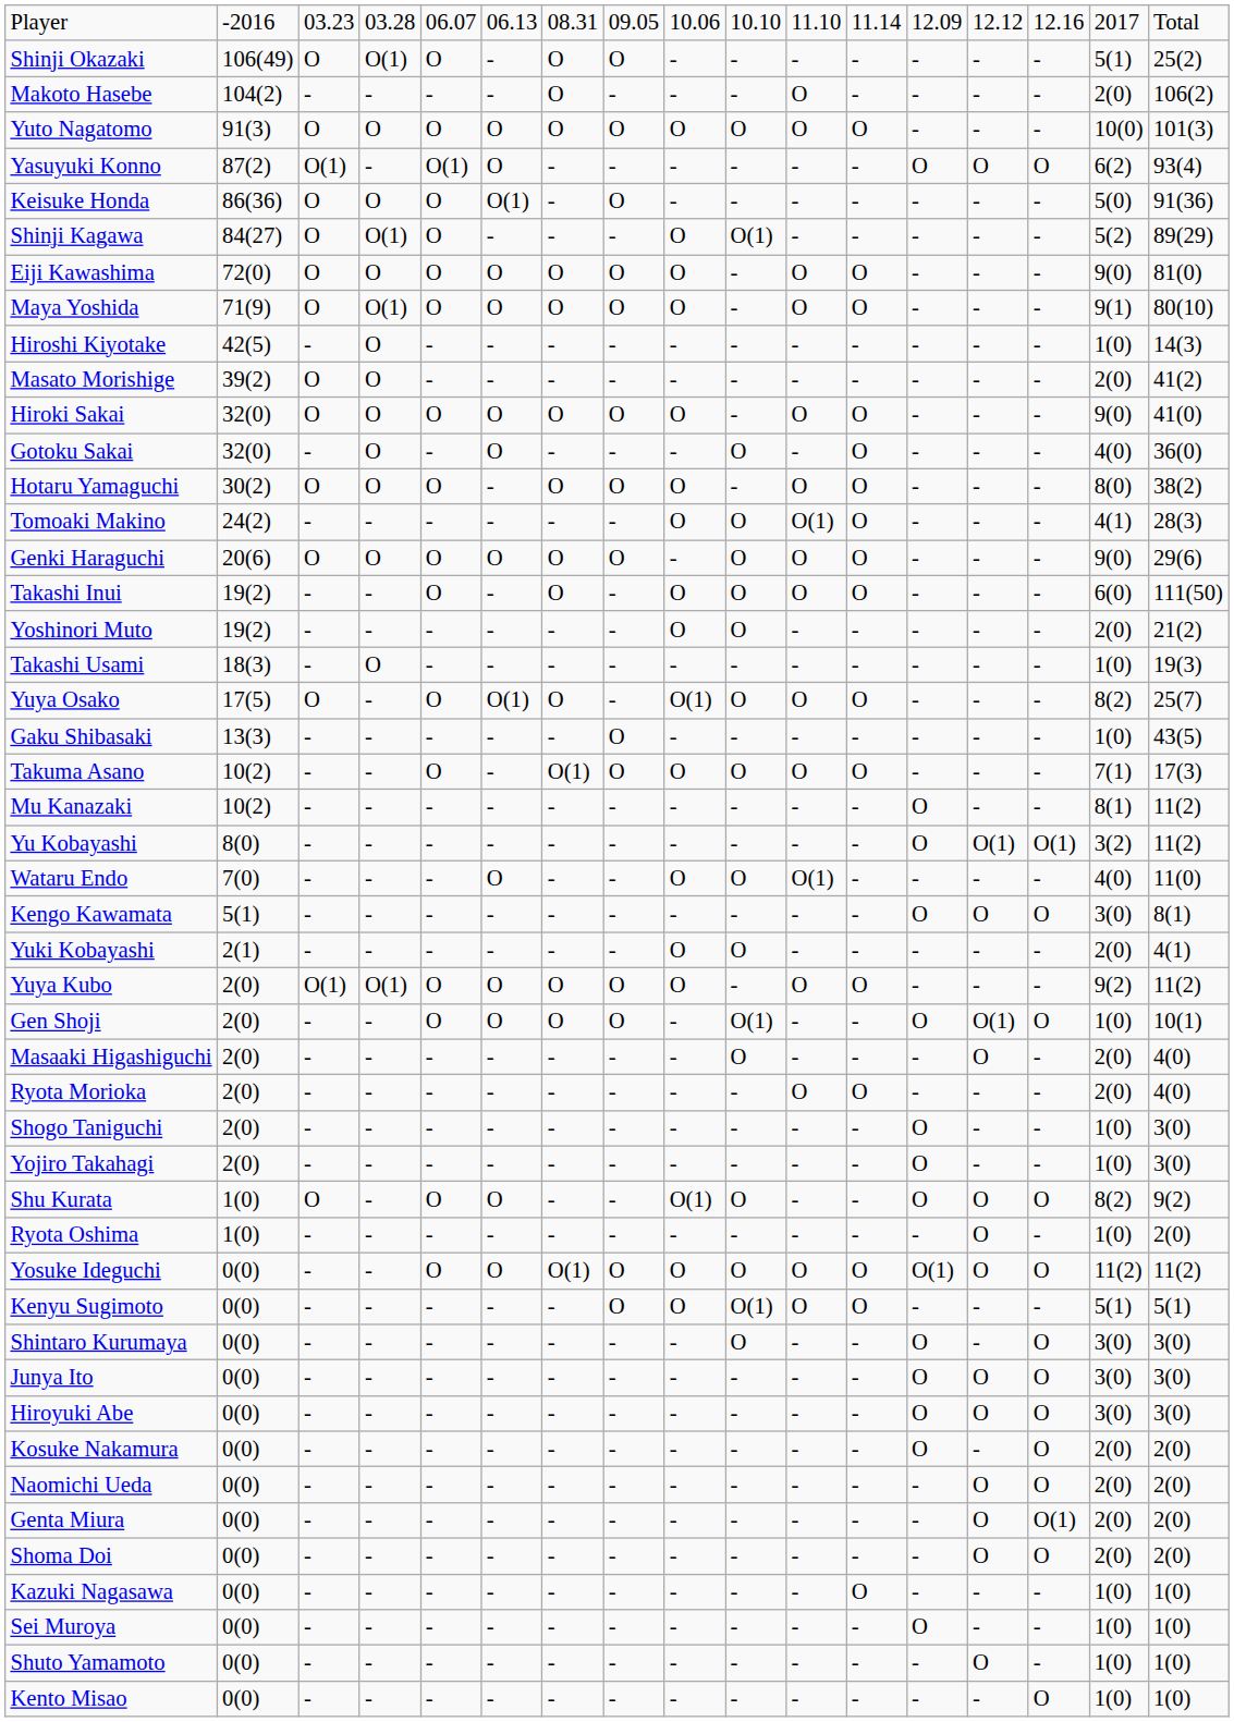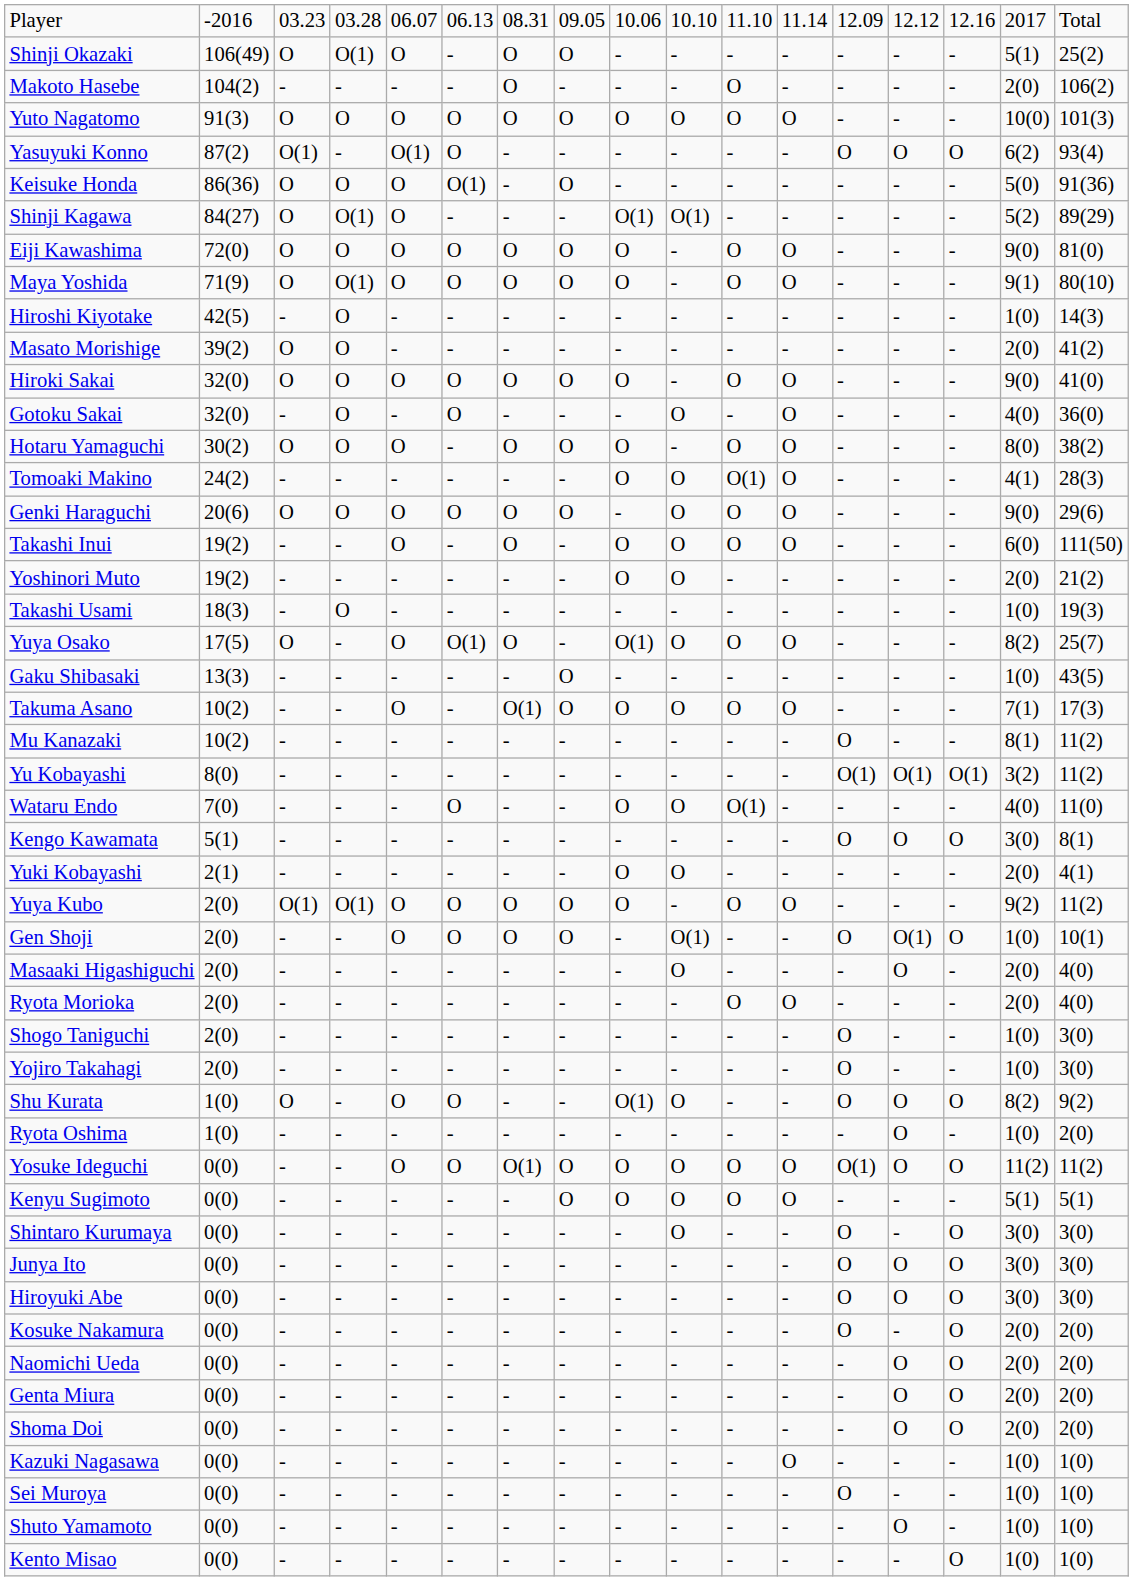 <table class="wikitable" style="text-align:left;">
 <tr>
 <td>Player</td>
 <td>-2016</td>
 <td>03.23</td>
 <td>03.28</td>
 <td>06.07</td>
 <td>06.13</td>
 <td>08.31</td>
 <td>09.05</td>
 <td>10.06</td>
 <td>10.10</td>
 <td>11.10</td>
 <td>11.14</td>
 <td>12.09</td>
 <td>12.12</td>
 <td>12.16</td>
 <td>2017</td>
 <td>Total</td>
 </tr>
 <tr>
 <td><a href='#'>Shinji Okazaki</a></td>
 <td>106(49)</td>
 <td>O</td>
 <td>O(1)</td>
 <td>O</td>
 <td>-</td>
 <td>O</td>
 <td>O</td>
 <td>-</td>
 <td>-</td>
 <td>-</td>
 <td>-</td>
 <td>-</td>
 <td>-</td>
 <td>-</td>
 <td>5(1)</td>
 <td>25(2)</td>
 </tr>
 <tr>
 <td><a href='#'>Makoto Hasebe</a></td>
 <td>104(2)</td>
 <td>-</td>
 <td>-</td>
 <td>-</td>
 <td>-</td>
 <td>O</td>
 <td>-</td>
 <td>-</td>
 <td>-</td>
 <td>O</td>
 <td>-</td>
 <td>-</td>
 <td>-</td>
 <td>-</td>
 <td>2(0)</td>
 <td>106(2)</td>
 </tr>
 <tr>
 <td><a href='#'>Yuto Nagatomo</a></td>
 <td>91(3)</td>
 <td>O</td>
 <td>O</td>
 <td>O</td>
 <td>O</td>
 <td>O</td>
 <td>O</td>
 <td>O</td>
 <td>O</td>
 <td>O</td>
 <td>O</td>
 <td>-</td>
 <td>-</td>
 <td>-</td>
 <td>10(0)</td>
 <td>101(3)</td>
 </tr>
 <tr>
 <td><a href='#'>Yasuyuki Konno</a></td>
 <td>87(2)</td>
 <td>O(1)</td>
 <td>-</td>
 <td>O(1)</td>
 <td>O</td>
 <td>-</td>
 <td>-</td>
 <td>-</td>
 <td>-</td>
 <td>-</td>
 <td>-</td>
 <td>O</td>
 <td>O</td>
 <td>O</td>
 <td>6(2)</td>
 <td>93(4)</td>
 </tr>
 <tr>
 <td><a href='#'>Keisuke Honda</a></td>
 <td>86(36)</td>
 <td>O</td>
 <td>O</td>
 <td>O</td>
 <td>O(1)</td>
 <td>-</td>
 <td>O</td>
 <td>-</td>
 <td>-</td>
 <td>-</td>
 <td>-</td>
 <td>-</td>
 <td>-</td>
 <td>-</td>
 <td>5(0)</td>
 <td>91(36)</td>
 </tr>
 <tr>
 <td><a href='#'>Shinji Kagawa</a></td>
 <td>84(27)</td>
 <td>O</td>
 <td>O(1)</td>
 <td>O</td>
 <td>-</td>
 <td>-</td>
 <td>-</td>
-<td>O</td>
+<td>O(1)</td>
 <td>O(1)</td>
 <td>-</td>
 <td>-</td>
 <td>-</td>
 <td>-</td>
 <td>-</td>
 <td>5(2)</td>
 <td>89(29)</td>
 </tr>
 <tr>
 <td><a href='#'>Eiji Kawashima</a></td>
 <td>72(0)</td>
 <td>O</td>
 <td>O</td>
 <td>O</td>
 <td>O</td>
 <td>O</td>
 <td>O</td>
 <td>O</td>
 <td>-</td>
 <td>O</td>
 <td>O</td>
 <td>-</td>
 <td>-</td>
 <td>-</td>
 <td>9(0)</td>
 <td>81(0)</td>
 </tr>
 <tr>
 <td><a href='#'>Maya Yoshida</a></td>
 <td>71(9)</td>
 <td>O</td>
 <td>O(1)</td>
 <td>O</td>
 <td>O</td>
 <td>O</td>
 <td>O</td>
 <td>O</td>
 <td>-</td>
 <td>O</td>
 <td>O</td>
 <td>-</td>
 <td>-</td>
 <td>-</td>
 <td>9(1)</td>
 <td>80(10)</td>
 </tr>
 <tr>
 <td><a href='#'>Hiroshi Kiyotake</a></td>
 <td>42(5)</td>
 <td>-</td>
 <td>O</td>
 <td>-</td>
 <td>-</td>
 <td>-</td>
 <td>-</td>
 <td>-</td>
 <td>-</td>
 <td>-</td>
 <td>-</td>
 <td>-</td>
 <td>-</td>
 <td>-</td>
 <td>1(0)</td>
 <td>14(3)</td>
 </tr>
 <tr>
 <td><a href='#'>Masato Morishige</a></td>
 <td>39(2)</td>
 <td>O</td>
 <td>O</td>
 <td>-</td>
 <td>-</td>
 <td>-</td>
 <td>-</td>
 <td>-</td>
 <td>-</td>
 <td>-</td>
 <td>-</td>
 <td>-</td>
 <td>-</td>
 <td>-</td>
 <td>2(0)</td>
 <td>41(2)</td>
 </tr>
 <tr>
 <td><a href='#'>Hiroki Sakai</a></td>
 <td>32(0)</td>
 <td>O</td>
 <td>O</td>
 <td>O</td>
 <td>O</td>
 <td>O</td>
 <td>O</td>
 <td>O</td>
 <td>-</td>
 <td>O</td>
 <td>O</td>
 <td>-</td>
 <td>-</td>
 <td>-</td>
 <td>9(0)</td>
 <td>41(0)</td>
 </tr>
 <tr>
 <td><a href='#'>Gotoku Sakai</a></td>
 <td>32(0)</td>
 <td>-</td>
 <td>O</td>
 <td>-</td>
 <td>O</td>
 <td>-</td>
 <td>-</td>
 <td>-</td>
 <td>O</td>
 <td>-</td>
 <td>O</td>
 <td>-</td>
 <td>-</td>
 <td>-</td>
 <td>4(0)</td>
 <td>36(0)</td>
 </tr>
 <tr>
 <td><a href='#'>Hotaru Yamaguchi</a></td>
 <td>30(2)</td>
 <td>O</td>
 <td>O</td>
 <td>O</td>
 <td>-</td>
 <td>O</td>
 <td>O</td>
 <td>O</td>
 <td>-</td>
 <td>O</td>
 <td>O</td>
 <td>-</td>
 <td>-</td>
 <td>-</td>
 <td>8(0)</td>
 <td>38(2)</td>
 </tr>
 <tr>
 <td><a href='#'>Tomoaki Makino</a></td>
 <td>24(2)</td>
 <td>-</td>
 <td>-</td>
 <td>-</td>
 <td>-</td>
 <td>-</td>
 <td>-</td>
 <td>O</td>
 <td>O</td>
 <td>O(1)</td>
 <td>O</td>
 <td>-</td>
 <td>-</td>
 <td>-</td>
 <td>4(1)</td>
 <td>28(3)</td>
 </tr>
 <tr>
 <td><a href='#'>Genki Haraguchi</a></td>
 <td>20(6)</td>
 <td>O</td>
 <td>O</td>
 <td>O</td>
 <td>O</td>
 <td>O</td>
 <td>O</td>
 <td>-</td>
 <td>O</td>
 <td>O</td>
 <td>O</td>
 <td>-</td>
 <td>-</td>
 <td>-</td>
 <td>9(0)</td>
 <td>29(6)</td>
 </tr>
 <tr>
 <td><a href='#'>Takashi Inui</a></td>
 <td>19(2)</td>
 <td>-</td>
 <td>-</td>
 <td>O</td>
 <td>-</td>
 <td>O</td>
 <td>-</td>
 <td>O</td>
 <td>O</td>
 <td>O</td>
 <td>O</td>
 <td>-</td>
 <td>-</td>
 <td>-</td>
 <td>6(0)</td>
 <td>111(50)</td>
 </tr>
 <tr>
 <td><a href='#'>Yoshinori Muto</a></td>
 <td>19(2)</td>
 <td>-</td>
 <td>-</td>
 <td>-</td>
 <td>-</td>
 <td>-</td>
 <td>-</td>
 <td>O</td>
 <td>O</td>
 <td>-</td>
 <td>-</td>
 <td>-</td>
 <td>-</td>
 <td>-</td>
 <td>2(0)</td>
 <td>21(2)</td>
 </tr>
 <tr>
 <td><a href='#'>Takashi Usami</a></td>
 <td>18(3)</td>
 <td>-</td>
 <td>O</td>
 <td>-</td>
 <td>-</td>
 <td>-</td>
 <td>-</td>
 <td>-</td>
 <td>-</td>
 <td>-</td>
 <td>-</td>
 <td>-</td>
 <td>-</td>
 <td>-</td>
 <td>1(0)</td>
 <td>19(3)</td>
 </tr>
 <tr>
 <td><a href='#'>Yuya Osako</a></td>
 <td>17(5)</td>
 <td>O</td>
 <td>-</td>
 <td>O</td>
 <td>O(1)</td>
 <td>O</td>
 <td>-</td>
 <td>O(1)</td>
 <td>O</td>
 <td>O</td>
 <td>O</td>
 <td>-</td>
 <td>-</td>
 <td>-</td>
 <td>8(2)</td>
 <td>25(7)</td>
 </tr>
 <tr>
 <td><a href='#'>Gaku Shibasaki</a></td>
 <td>13(3)</td>
 <td>-</td>
 <td>-</td>
 <td>-</td>
 <td>-</td>
 <td>-</td>
 <td>O</td>
 <td>-</td>
 <td>-</td>
 <td>-</td>
 <td>-</td>
 <td>-</td>
 <td>-</td>
 <td>-</td>
 <td>1(0)</td>
 <td>43(5)</td>
 </tr>
 <tr>
 <td><a href='#'>Takuma Asano</a></td>
 <td>10(2)</td>
 <td>-</td>
 <td>-</td>
 <td>O</td>
 <td>-</td>
 <td>O(1)</td>
 <td>O</td>
 <td>O</td>
 <td>O</td>
 <td>O</td>
 <td>O</td>
 <td>-</td>
 <td>-</td>
 <td>-</td>
 <td>7(1)</td>
 <td>17(3)</td>
 </tr>
 <tr>
 <td><a href='#'>Mu Kanazaki</a></td>
 <td>10(2)</td>
 <td>-</td>
 <td>-</td>
 <td>-</td>
 <td>-</td>
 <td>-</td>
 <td>-</td>
 <td>-</td>
 <td>-</td>
 <td>-</td>
 <td>-</td>
 <td>O</td>
 <td>-</td>
 <td>-</td>
 <td>8(1)</td>
 <td>11(2)</td>
 </tr>
 <tr>
 <td><a href='#'>Yu Kobayashi</a></td>
 <td>8(0)</td>
 <td>-</td>
 <td>-</td>
 <td>-</td>
 <td>-</td>
 <td>-</td>
 <td>-</td>
 <td>-</td>
 <td>-</td>
 <td>-</td>
 <td>-</td>
-<td>O</td>
+<td>O(1)</td>
 <td>O(1)</td>
 <td>O(1)</td>
 <td>3(2)</td>
 <td>11(2)</td>
 </tr>
 <tr>
 <td><a href='#'>Wataru Endo</a></td>
 <td>7(0)</td>
 <td>-</td>
 <td>-</td>
 <td>-</td>
 <td>O</td>
 <td>-</td>
 <td>-</td>
 <td>O</td>
 <td>O</td>
 <td>O(1)</td>
 <td>-</td>
 <td>-</td>
 <td>-</td>
 <td>-</td>
 <td>4(0)</td>
 <td>11(0)</td>
 </tr>
 <tr>
 <td><a href='#'>Kengo Kawamata</a></td>
 <td>5(1)</td>
 <td>-</td>
 <td>-</td>
 <td>-</td>
 <td>-</td>
 <td>-</td>
 <td>-</td>
 <td>-</td>
 <td>-</td>
 <td>-</td>
 <td>-</td>
 <td>O</td>
 <td>O</td>
 <td>O</td>
 <td>3(0)</td>
 <td>8(1)</td>
 </tr>
 <tr>
 <td><a href='#'>Yuki Kobayashi</a></td>
 <td>2(1)</td>
 <td>-</td>
 <td>-</td>
 <td>-</td>
 <td>-</td>
 <td>-</td>
 <td>-</td>
 <td>O</td>
 <td>O</td>
 <td>-</td>
 <td>-</td>
 <td>-</td>
 <td>-</td>
 <td>-</td>
 <td>2(0)</td>
 <td>4(1)</td>
 </tr>
 <tr>
 <td><a href='#'>Yuya Kubo</a></td>
 <td>2(0)</td>
 <td>O(1)</td>
 <td>O(1)</td>
 <td>O</td>
 <td>O</td>
 <td>O</td>
 <td>O</td>
 <td>O</td>
 <td>-</td>
 <td>O</td>
 <td>O</td>
 <td>-</td>
 <td>-</td>
 <td>-</td>
 <td>9(2)</td>
 <td>11(2)</td>
 </tr>
 <tr>
 <td><a href='#'>Gen Shoji</a></td>
 <td>2(0)</td>
 <td>-</td>
 <td>-</td>
 <td>O</td>
 <td>O</td>
 <td>O</td>
 <td>O</td>
 <td>-</td>
 <td>O(1)</td>
 <td>-</td>
 <td>-</td>
 <td>O</td>
 <td>O(1)</td>
 <td>O</td>
 <td>1(0)</td>
 <td>10(1)</td>
 </tr>
 <tr>
 <td><a href='#'>Masaaki Higashiguchi</a></td>
 <td>2(0)</td>
 <td>-</td>
 <td>-</td>
 <td>-</td>
 <td>-</td>
 <td>-</td>
 <td>-</td>
 <td>-</td>
 <td>O</td>
 <td>-</td>
 <td>-</td>
 <td>-</td>
 <td>O</td>
 <td>-</td>
 <td>2(0)</td>
 <td>4(0)</td>
 </tr>
 <tr>
 <td><a href='#'>Ryota Morioka</a></td>
 <td>2(0)</td>
 <td>-</td>
 <td>-</td>
 <td>-</td>
 <td>-</td>
 <td>-</td>
 <td>-</td>
 <td>-</td>
 <td>-</td>
 <td>O</td>
 <td>O</td>
 <td>-</td>
 <td>-</td>
 <td>-</td>
 <td>2(0)</td>
 <td>4(0)</td>
 </tr>
 <tr>
 <td><a href='#'>Shogo Taniguchi</a></td>
 <td>2(0)</td>
 <td>-</td>
 <td>-</td>
 <td>-</td>
 <td>-</td>
 <td>-</td>
 <td>-</td>
 <td>-</td>
 <td>-</td>
 <td>-</td>
 <td>-</td>
 <td>O</td>
 <td>-</td>
 <td>-</td>
 <td>1(0)</td>
 <td>3(0)</td>
 </tr>
 <tr>
 <td><a href='#'>Yojiro Takahagi</a></td>
 <td>2(0)</td>
 <td>-</td>
 <td>-</td>
 <td>-</td>
 <td>-</td>
 <td>-</td>
 <td>-</td>
 <td>-</td>
 <td>-</td>
 <td>-</td>
 <td>-</td>
 <td>O</td>
 <td>-</td>
 <td>-</td>
 <td>1(0)</td>
 <td>3(0)</td>
 </tr>
 <tr>
 <td><a href='#'>Shu Kurata</a></td>
 <td>1(0)</td>
 <td>O</td>
 <td>-</td>
 <td>O</td>
 <td>O</td>
 <td>-</td>
 <td>-</td>
 <td>O(1)</td>
 <td>O</td>
 <td>-</td>
 <td>-</td>
 <td>O</td>
 <td>O</td>
 <td>O</td>
 <td>8(2)</td>
 <td>9(2)</td>
 </tr>
 <tr>
 <td><a href='#'>Ryota Oshima</a></td>
 <td>1(0)</td>
 <td>-</td>
 <td>-</td>
 <td>-</td>
 <td>-</td>
 <td>-</td>
 <td>-</td>
 <td>-</td>
 <td>-</td>
 <td>-</td>
 <td>-</td>
 <td>-</td>
 <td>O</td>
 <td>-</td>
 <td>1(0)</td>
 <td>2(0)</td>
 </tr>
 <tr>
 <td><a href='#'>Yosuke Ideguchi</a></td>
 <td>0(0)</td>
 <td>-</td>
 <td>-</td>
 <td>O</td>
 <td>O</td>
 <td>O(1)</td>
 <td>O</td>
 <td>O</td>
 <td>O</td>
 <td>O</td>
 <td>O</td>
 <td>O(1)</td>
 <td>O</td>
 <td>O</td>
 <td>11(2)</td>
 <td>11(2)</td>
 </tr>
 <tr>
 <td><a href='#'>Kenyu Sugimoto</a></td>
 <td>0(0)</td>
 <td>-</td>
 <td>-</td>
 <td>-</td>
 <td>-</td>
 <td>-</td>
 <td>O</td>
 <td>O</td>
-<td>O(1)</td>
+<td>O</td>
 <td>O</td>
 <td>O</td>
 <td>-</td>
 <td>-</td>
 <td>-</td>
 <td>5(1)</td>
 <td>5(1)</td>
 </tr>
 <tr>
 <td><a href='#'>Shintaro Kurumaya</a></td>
 <td>0(0)</td>
 <td>-</td>
 <td>-</td>
 <td>-</td>
 <td>-</td>
 <td>-</td>
 <td>-</td>
 <td>-</td>
 <td>O</td>
 <td>-</td>
 <td>-</td>
 <td>O</td>
 <td>-</td>
 <td>O</td>
 <td>3(0)</td>
 <td>3(0)</td>
 </tr>
 <tr>
 <td><a href='#'>Junya Ito</a></td>
 <td>0(0)</td>
 <td>-</td>
 <td>-</td>
 <td>-</td>
 <td>-</td>
 <td>-</td>
 <td>-</td>
 <td>-</td>
 <td>-</td>
 <td>-</td>
 <td>-</td>
 <td>O</td>
 <td>O</td>
 <td>O</td>
 <td>3(0)</td>
 <td>3(0)</td>
 </tr>
 <tr>
 <td><a href='#'>Hiroyuki Abe</a></td>
 <td>0(0)</td>
 <td>-</td>
 <td>-</td>
 <td>-</td>
 <td>-</td>
 <td>-</td>
 <td>-</td>
 <td>-</td>
 <td>-</td>
 <td>-</td>
 <td>-</td>
 <td>O</td>
 <td>O</td>
 <td>O</td>
 <td>3(0)</td>
 <td>3(0)</td>
 </tr>
 <tr>
 <td><a href='#'>Kosuke Nakamura</a></td>
 <td>0(0)</td>
 <td>-</td>
 <td>-</td>
 <td>-</td>
 <td>-</td>
 <td>-</td>
 <td>-</td>
 <td>-</td>
 <td>-</td>
 <td>-</td>
 <td>-</td>
 <td>O</td>
 <td>-</td>
 <td>O</td>
 <td>2(0)</td>
 <td>2(0)</td>
 </tr>
 <tr>
 <td><a href='#'>Naomichi Ueda</a></td>
 <td>0(0)</td>
 <td>-</td>
 <td>-</td>
 <td>-</td>
 <td>-</td>
 <td>-</td>
 <td>-</td>
 <td>-</td>
 <td>-</td>
 <td>-</td>
 <td>-</td>
 <td>-</td>
 <td>O</td>
 <td>O</td>
 <td>2(0)</td>
 <td>2(0)</td>
 </tr>
 <tr>
 <td><a href='#'>Genta Miura</a></td>
 <td>0(0)</td>
 <td>-</td>
 <td>-</td>
 <td>-</td>
 <td>-</td>
 <td>-</td>
 <td>-</td>
 <td>-</td>
 <td>-</td>
 <td>-</td>
 <td>-</td>
 <td>-</td>
 <td>O</td>
-<td>O(1)</td>
+<td>O</td>
 <td>2(0)</td>
 <td>2(0)</td>
 </tr>
 <tr>
 <td><a href='#'>Shoma Doi</a></td>
 <td>0(0)</td>
 <td>-</td>
 <td>-</td>
 <td>-</td>
 <td>-</td>
 <td>-</td>
 <td>-</td>
 <td>-</td>
 <td>-</td>
 <td>-</td>
 <td>-</td>
 <td>-</td>
 <td>O</td>
 <td>O</td>
 <td>2(0)</td>
 <td>2(0)</td>
 </tr>
 <tr>
 <td><a href='#'>Kazuki Nagasawa</a></td>
 <td>0(0)</td>
 <td>-</td>
 <td>-</td>
 <td>-</td>
 <td>-</td>
 <td>-</td>
 <td>-</td>
 <td>-</td>
 <td>-</td>
 <td>-</td>
 <td>O</td>
 <td>-</td>
 <td>-</td>
 <td>-</td>
 <td>1(0)</td>
 <td>1(0)</td>
 </tr>
 <tr>
 <td><a href='#'>Sei Muroya</a></td>
 <td>0(0)</td>
 <td>-</td>
 <td>-</td>
 <td>-</td>
 <td>-</td>
 <td>-</td>
 <td>-</td>
 <td>-</td>
 <td>-</td>
 <td>-</td>
 <td>-</td>
 <td>O</td>
 <td>-</td>
 <td>-</td>
 <td>1(0)</td>
 <td>1(0)</td>
 </tr>
 <tr>
 <td><a href='#'>Shuto Yamamoto</a></td>
 <td>0(0)</td>
 <td>-</td>
 <td>-</td>
 <td>-</td>
 <td>-</td>
 <td>-</td>
 <td>-</td>
 <td>-</td>
 <td>-</td>
 <td>-</td>
 <td>-</td>
 <td>-</td>
 <td>O</td>
 <td>-</td>
 <td>1(0)</td>
 <td>1(0)</td>
 </tr>
 <tr>
 <td><a href='#'>Kento Misao</a></td>
 <td>0(0)</td>
 <td>-</td>
 <td>-</td>
 <td>-</td>
 <td>-</td>
 <td>-</td>
 <td>-</td>
 <td>-</td>
 <td>-</td>
 <td>-</td>
 <td>-</td>
 <td>-</td>
 <td>-</td>
 <td>O</td>
 <td>1(0)</td>
 <td>1(0)</td>
 </tr>
 </table>
